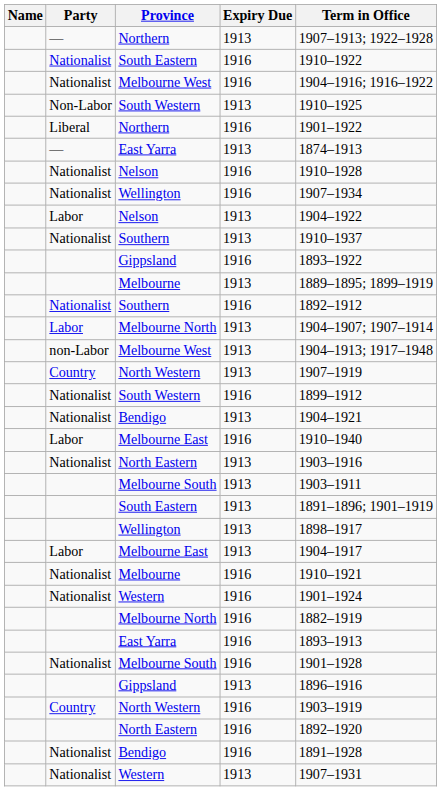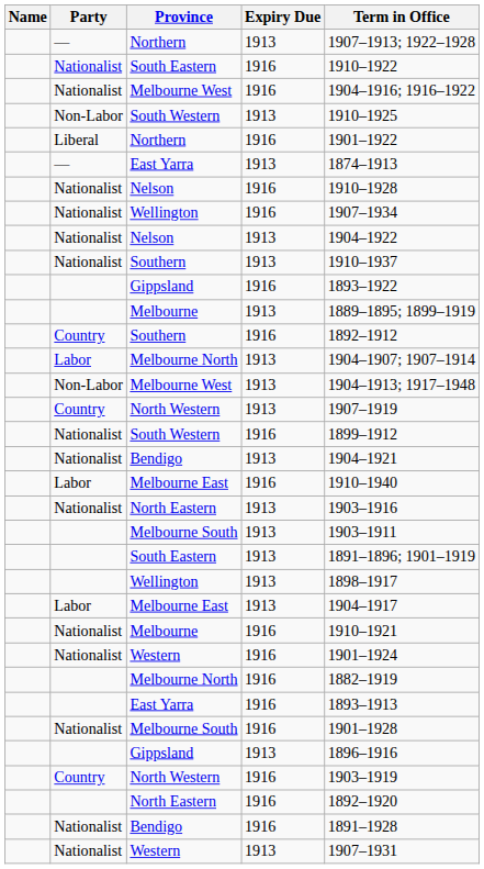 <table class="wikitable sortable">
 <tr>
 <th>Name</th>
 <th>Party</th>
 <th><a href='#'>Province</a></th>
 <th>Expiry Due</th>
 <th>Term in Office</th>
 </tr>
 <tr>
 <td></td>
 <td>—</td>
 <td><a href='#'>Northern</a></td>
 <td>1913</td>
 <td>1907–1913; 1922–1928</td>
 </tr>
 <tr>
 <td></td>
 <td><a href='#'>Nationalist</a></td>
 <td><a href='#'>South Eastern</a></td>
 <td>1916</td>
 <td>1910–1922</td>
 </tr>
 <tr>
 <td></td>
 <td>Nationalist</td>
 <td><a href='#'>Melbourne West</a></td>
 <td>1916</td>
 <td>1904–1916; 1916–1922</td>
 </tr>
 <tr>
 <td></td>
 <td>Non-Labor</td>
 <td><a href='#'>South Western</a></td>
 <td>1913</td>
 <td>1910–1925</td>
 </tr>
 <tr>
 <td></td>
 <td>Liberal</td>
 <td><a href='#'>Northern</a></td>
 <td>1916</td>
 <td>1901–1922</td>
 </tr>
 <tr>
 <td></td>
 <td>—</td>
 <td><a href='#'>East Yarra</a></td>
 <td>1913</td>
 <td>1874–1913</td>
 </tr>
 <tr>
 <td></td>
 <td>Nationalist</td>
 <td><a href='#'>Nelson</a></td>
 <td>1916</td>
 <td>1910–1928</td>
 </tr>
 <tr>
 <td></td>
 <td>Nationalist</td>
 <td><a href='#'>Wellington</a></td>
 <td>1916</td>
 <td>1907–1934</td>
 </tr>
 <tr>
 <td></td>
-<td>Labor</td>
+<td>Nationalist</td>
 <td><a href='#'>Nelson</a></td>
 <td>1913</td>
 <td>1904–1922</td>
 </tr>
 <tr>
 <td></td>
 <td>Nationalist</td>
 <td><a href='#'>Southern</a></td>
 <td>1913</td>
 <td>1910–1937</td>
 </tr>
 <tr>
 <td></td>
 <td></td>
 <td><a href='#'>Gippsland</a></td>
 <td>1916</td>
 <td>1893–1922</td>
 </tr>
 <tr>
 <td></td>
 <td></td>
 <td><a href='#'>Melbourne</a></td>
 <td>1913</td>
 <td>1889–1895; 1899–1919</td>
 </tr>
 <tr>
 <td> </td>
-<td><a href='#'>Nationalist</a></td>
+<td><a href='#'>Country</a></td>
 <td><a href='#'>Southern</a></td>
 <td>1916</td>
 <td>1892–1912</td>
 </tr>
 <tr>
 <td></td>
 <td><a href='#'>Labor</a></td>
 <td><a href='#'>Melbourne North</a></td>
 <td>1913</td>
 <td>1904–1907; 1907–1914</td>
 </tr>
 <tr>
 <td></td>
-<td>non-Labor</td>
+<td>Non-Labor</td>
 <td><a href='#'>Melbourne West</a></td>
 <td>1913</td>
 <td>1904–1913; 1917–1948</td>
 </tr>
 <tr>
 <td></td>
 <td><a href='#'>Country</a></td>
 <td><a href='#'>North Western</a></td>
 <td>1913</td>
 <td>1907–1919</td>
 </tr>
 <tr>
 <td> </td>
 <td>Nationalist</td>
 <td><a href='#'>South Western</a></td>
 <td>1916</td>
 <td>1899–1912</td>
 </tr>
 <tr>
 <td></td>
 <td>Nationalist</td>
 <td><a href='#'>Bendigo</a></td>
 <td>1913</td>
 <td>1904–1921</td>
 </tr>
 <tr>
 <td></td>
 <td>Labor</td>
 <td><a href='#'>Melbourne East</a></td>
 <td>1916</td>
 <td>1910–1940</td>
 </tr>
 <tr>
 <td></td>
 <td>Nationalist</td>
 <td><a href='#'>North Eastern</a></td>
 <td>1913</td>
 <td>1903–1916</td>
 </tr>
 <tr>
 <td> </td>
 <td></td>
 <td><a href='#'>Melbourne South</a></td>
 <td>1913</td>
 <td>1903–1911</td>
 </tr>
 <tr>
 <td></td>
 <td></td>
 <td><a href='#'>South Eastern</a></td>
 <td>1913</td>
 <td>1891–1896; 1901–1919</td>
 </tr>
 <tr>
 <td></td>
 <td></td>
 <td><a href='#'>Wellington</a></td>
 <td>1913</td>
 <td>1898–1917</td>
 </tr>
 <tr>
 <td></td>
 <td>Labor</td>
 <td><a href='#'>Melbourne East</a></td>
 <td>1913</td>
 <td>1904–1917</td>
 </tr>
 <tr>
 <td></td>
 <td>Nationalist</td>
 <td><a href='#'>Melbourne</a></td>
 <td>1916</td>
 <td>1910–1921</td>
 </tr>
 <tr>
 <td></td>
 <td>Nationalist</td>
 <td><a href='#'>Western</a></td>
 <td>1916</td>
 <td>1901–1924</td>
 </tr>
 <tr>
 <td></td>
 <td></td>
 <td><a href='#'>Melbourne North</a></td>
 <td>1916</td>
 <td>1882–1919</td>
 </tr>
 <tr>
 <td> </td>
 <td></td>
 <td><a href='#'>East Yarra</a></td>
 <td>1916</td>
 <td>1893–1913</td>
 </tr>
 <tr>
 <td></td>
 <td>Nationalist</td>
 <td><a href='#'>Melbourne South</a></td>
 <td>1916</td>
 <td>1901–1928</td>
 </tr>
 <tr>
 <td></td>
 <td></td>
 <td><a href='#'>Gippsland</a></td>
 <td>1913</td>
 <td>1896–1916</td>
 </tr>
 <tr>
 <td></td>
 <td><a href='#'>Country</a></td>
 <td><a href='#'>North Western</a></td>
 <td>1916</td>
 <td>1903–1919</td>
 </tr>
 <tr>
 <td></td>
 <td></td>
 <td><a href='#'>North Eastern</a></td>
 <td>1916</td>
 <td>1892–1920</td>
 </tr>
 <tr>
 <td></td>
 <td>Nationalist</td>
 <td><a href='#'>Bendigo</a></td>
 <td>1916</td>
 <td>1891–1928</td>
 </tr>
 <tr>
 <td></td>
 <td>Nationalist</td>
 <td><a href='#'>Western</a></td>
 <td>1913</td>
 <td>1907–1931</td>
 </tr>
 </table>
